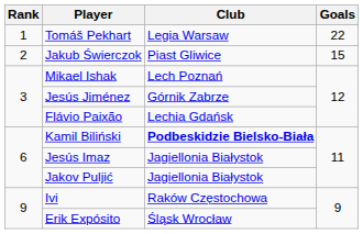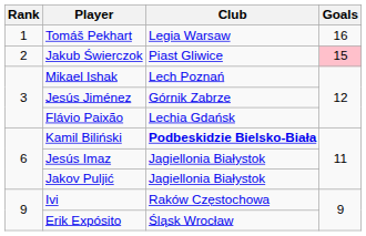 <table class="wikitable" style="text-align:center">
 <tr>
 <th>Rank</th>
 <th>Player</th>
 <th>Club</th>
 <th>Goals</th>
 </tr>
 <tr>
 <td>1</td>
 <td align="left"> <a href='#'>Tomáš Pekhart</a></td>
 <td align="left"><a href='#'>Legia Warsaw</a></td>
-<td>22</td>
+<td>16</td>
 </tr>
 <tr>
 <td>2</td>
 <td align="left"> <a href='#'>Jakub Świerczok</a></td>
 <td align="left"><a href='#'>Piast Gliwice</a></td>
-<td>15</td>
+<td style="background: pink;">15</td>
 </tr>
 <tr>
 <td rowspan="3">3</td>
 <td align="left"> <a href='#'>Mikael Ishak</a></td>
 <td align="left"><a href='#'>Lech Poznań</a></td>
 <td rowspan="3">12</td>
 </tr>
 <tr>
 <td align="left"> <a href='#'>Jesús Jiménez</a></td>
 <td align="left"><a href='#'>Górnik Zabrze</a></td>
 </tr>
 <tr>
 <td align="left"> <a href='#'>Flávio Paixão</a></td>
 <td align="left"><a href='#'>Lechia Gdańsk</a></td>
 </tr>
 <tr>
 <td rowspan="3">6</td>
 <td align="left"> <a href='#'>Kamil Biliński</a></td>
 <td align="left"><strong><a href='#'>Podbeskidzie Bielsko-Biała</a></strong></td>
 <td rowspan="3">11</td>
 </tr>
 <tr>
 <td align="left"> <a href='#'>Jesús Imaz</a></td>
 <td align="left"><a href='#'>Jagiellonia Białystok</a></td>
 </tr>
 <tr>
 <td align="left"> <a href='#'>Jakov Puljić</a></td>
 <td align="left"><a href='#'>Jagiellonia Białystok</a></td>
 </tr>
 <tr>
 <td rowspan="2">9</td>
 <td align="left"> <a href='#'>Ivi</a></td>
 <td align="left"><a href='#'>Raków Częstochowa</a></td>
 <td rowspan="2">9</td>
 </tr>
 <tr>
 <td align="left"> <a href='#'>Erik Expósito</a></td>
 <td align="left"><a href='#'>Śląsk Wrocław</a></td>
 </tr>
 </table>
